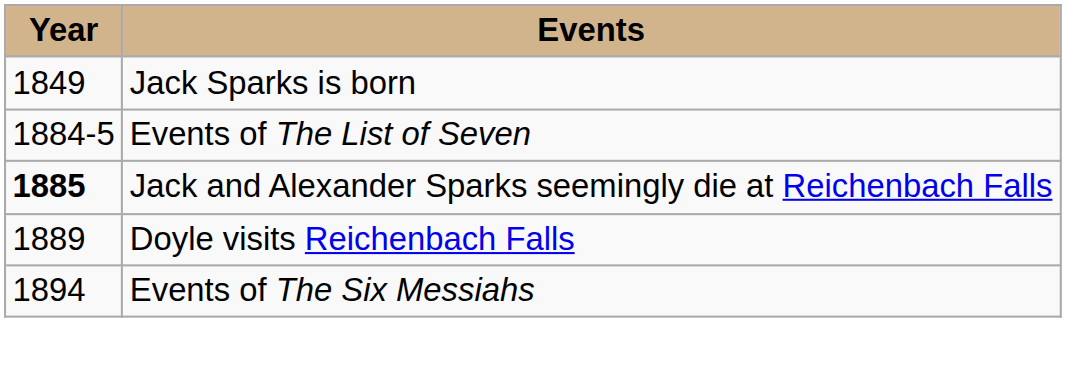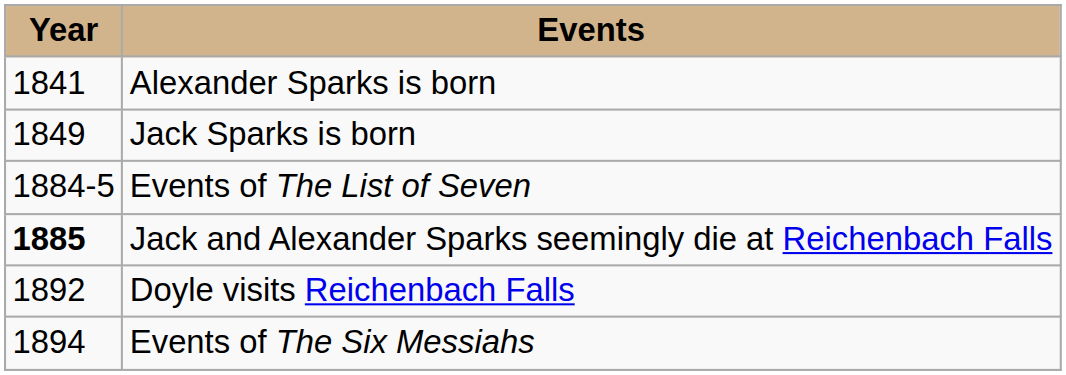 <table class="wikitable">
 <tr>
 <th style="background-color:tan;">Year</th>
 <th style="background-color:tan;">Events</th>
+</tr>
+<tr>
+<td>1841</td>
+<td>Alexander Sparks is born</td>
 </tr>
 <tr>
 <td>1849</td>
 <td>Jack Sparks is born</td>
 </tr>
 <tr>
 <td>1884-5</td>
 <td>Events of <em>The List of Seven</em></td>
 </tr>
 <tr>
 <td><strong>1885</strong></td>
 <td>Jack and Alexander Sparks seemingly die at <a href='#'>Reichenbach Falls</a></td>
 </tr>
 <tr>
-<td>1889</td>
+<td>1892</td>
 <td>Doyle visits <a href='#'>Reichenbach Falls</a></td>
 </tr>
 <tr>
 <td>1894</td>
 <td>Events of <em>The Six Messiahs</em></td>
 </tr>
 </table>
